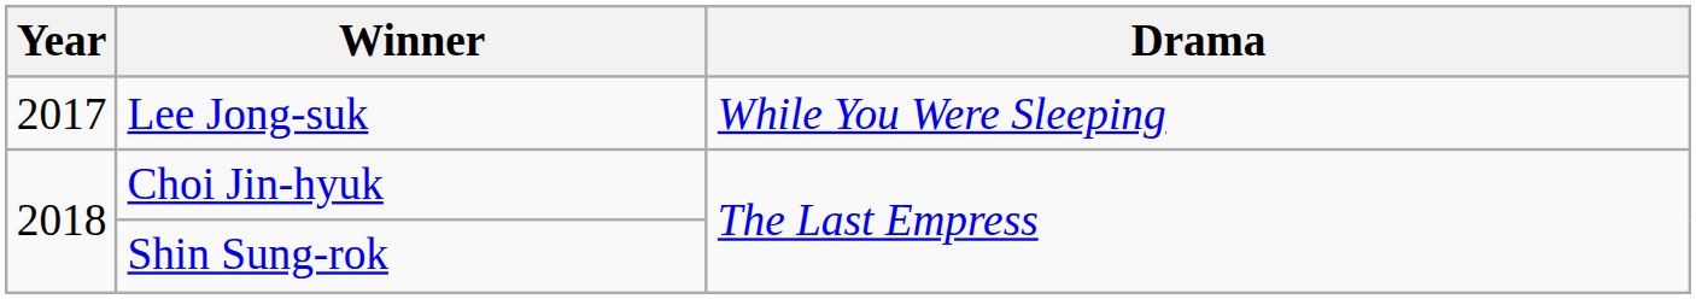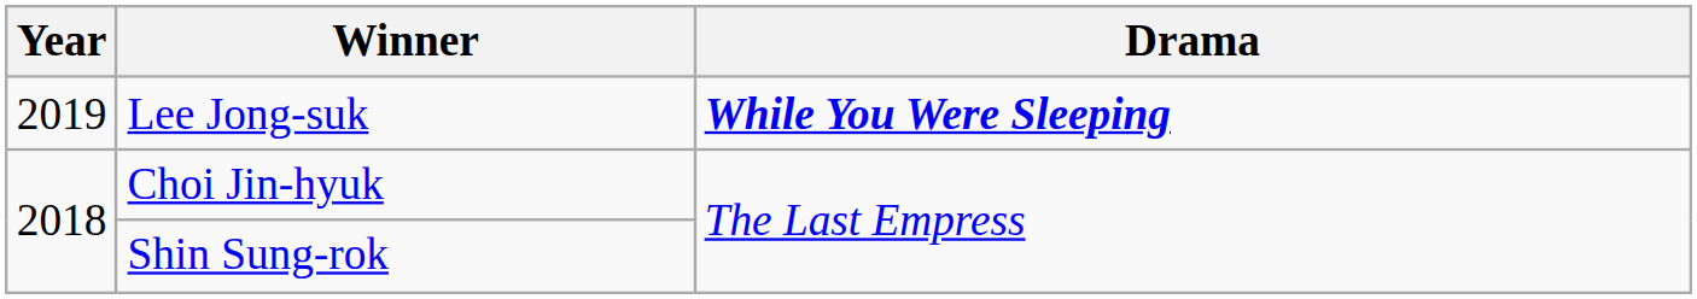 <table class="wikitable" style="width:600px">
 <tr>
 <th width=10>Year</th>
 <th>Winner</th>
 <th>Drama</th>
 </tr>
 <tr>
-<td>2017</td>
+<td>2019</td>
 <td><a href='#'>Lee Jong-suk</a></td>
-<td><em><a href='#'>While You Were Sleeping</a></em></td>
+<td><strong><em><a href='#'>While You Were Sleeping</a></em></strong></td>
 </tr>
 <tr>
 <td rowspan=2>2018</td>
 <td><a href='#'>Choi Jin-hyuk</a></td>
 <td rowspan=2><em><a href='#'>The Last Empress</a></em></td>
 </tr>
 <tr>
 <td><a href='#'>Shin Sung-rok</a></td>
 </tr>
 </table>
